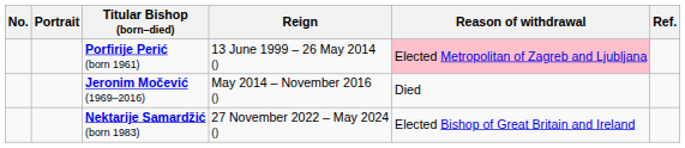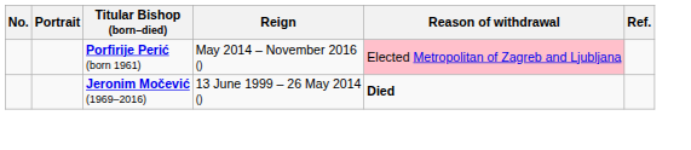 <table class = wikitable>
 <tr align = left>
 <th>No.</th>
 <th>Portrait</th>
 <th>Titular Bishop<br><small>(born–died)</small></th>
 <th>Reign</th>
 <th>Reason of withdrawal</th>
 <th>Ref.</th>
 </tr>
 <tr>
 <td></td>
 <td></td>
 <td><strong><a href='#'>Porfirije Perić</a></strong><br><small>(born 1961)</small></td>
-<td>13 June 1999 – 26 May 2014<br><small>()</small></td>
+<td>May 2014 – November 2016<br><small>()</small></td>
 <td style="background: pink;">Elected <a href='#'>Metropolitan of Zagreb and Ljubljana</a></td>
 <td></td>
 </tr>
 <tr>
 <td></td>
 <td></td>
 <td><strong><a href='#'>Jeronim Močević</a></strong><br><small>(1969–2016)</small></td>
-<td>May 2014 – November 2016<br><small>()</small></td>
-<td>Died</td>
+<td>13 June 1999 – 26 May 2014<br><small>()</small></td>
+<td><strong>Died</strong></td>
 <td><br></td>
 </tr>
-<tr>
-<td></td>
-<td></td>
-<td><strong><a href='#'>Nektarije Samardžić</a></strong><br><small>(born 1983)</small></td>
-<td>27 November 2022 – May 2024<br><small>()</small></td>
-<td>Elected <a href='#'>Bishop of Great Britain and Ireland</a></td>
-<td></td>
-</tr>
 </table>
